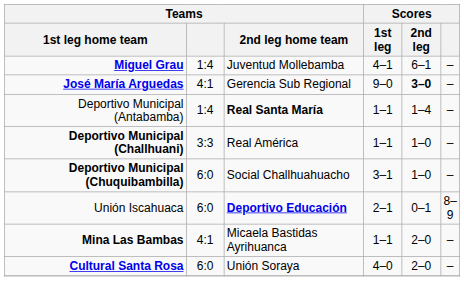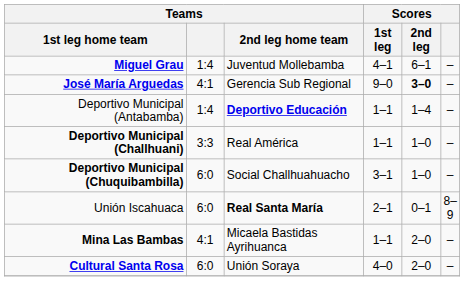 <table class="wikitable" style="text-align: center;">
 <tr>
 <th colspan=3>Teams</th>
 <th colspan=3>Scores</th>
 </tr>
 <tr>
 <th width="270">1st leg home team</th>
 <th width="50"></th>
 <th width="200">2nd leg home team</th>
 <th width="50">1st leg</th>
 <th width="50">2nd leg</th>
 <th></th>
 </tr>
 <tr>
 <td align=right><strong><a href='#'>Miguel Grau</a></strong></td>
 <td>1:4</td>
 <td align=left>Juventud Mollebamba</td>
 <td>4–1</td>
 <td>6–1</td>
 <td>–</td>
 </tr>
 <tr>
 <td align=right><strong><a href='#'>José María Arguedas</a></strong></td>
 <td>4:1</td>
 <td align=left>Gerencia Sub Regional</td>
 <td>9–0</td>
 <td><strong>3–0</strong></td>
 <td>–</td>
 </tr>
 <tr>
 <td align=right>Deportivo Municipal (Antabamba)</td>
 <td>1:4</td>
-<td align=left><strong>Real Santa María</strong></td>
+<td align=left><strong><a href='#'>Deportivo Educación</a></strong></td>
 <td>1–1</td>
 <td>1–4</td>
 <td>–</td>
 </tr>
 <tr>
 <td align=right><strong>Deportivo Municipal (Challhuani)</strong></td>
 <td>3:3</td>
 <td align=left>Real América</td>
 <td>1–1</td>
 <td>1–0</td>
 <td>–</td>
 </tr>
 <tr>
 <td align=right><strong>Deportivo Municipal (Chuquibambilla)</strong></td>
 <td>6:0</td>
 <td align=left>Social Challhuahuacho</td>
 <td>3–1</td>
 <td>1–0</td>
 <td>–</td>
 </tr>
 <tr>
 <td align=right>Unión Iscahuaca</td>
 <td>6:0</td>
-<td align=left><strong><a href='#'>Deportivo Educación</a></strong></td>
+<td align=left><strong>Real Santa María</strong></td>
 <td>2–1</td>
 <td>0–1</td>
 <td>8–9</td>
 </tr>
 <tr>
 <td align=right><strong>Mina Las Bambas</strong></td>
 <td>4:1</td>
 <td align=left>Micaela Bastidas Ayrihuanca</td>
 <td>1–1</td>
 <td>2–0</td>
 <td>–</td>
 </tr>
 <tr>
 <td align=right><strong><a href='#'>Cultural Santa Rosa</a></strong></td>
 <td>6:0</td>
 <td align=left>Unión Soraya</td>
 <td>4–0</td>
 <td>2–0</td>
 <td>–</td>
 </tr>
 <tr>
 </tr>
 </table>
